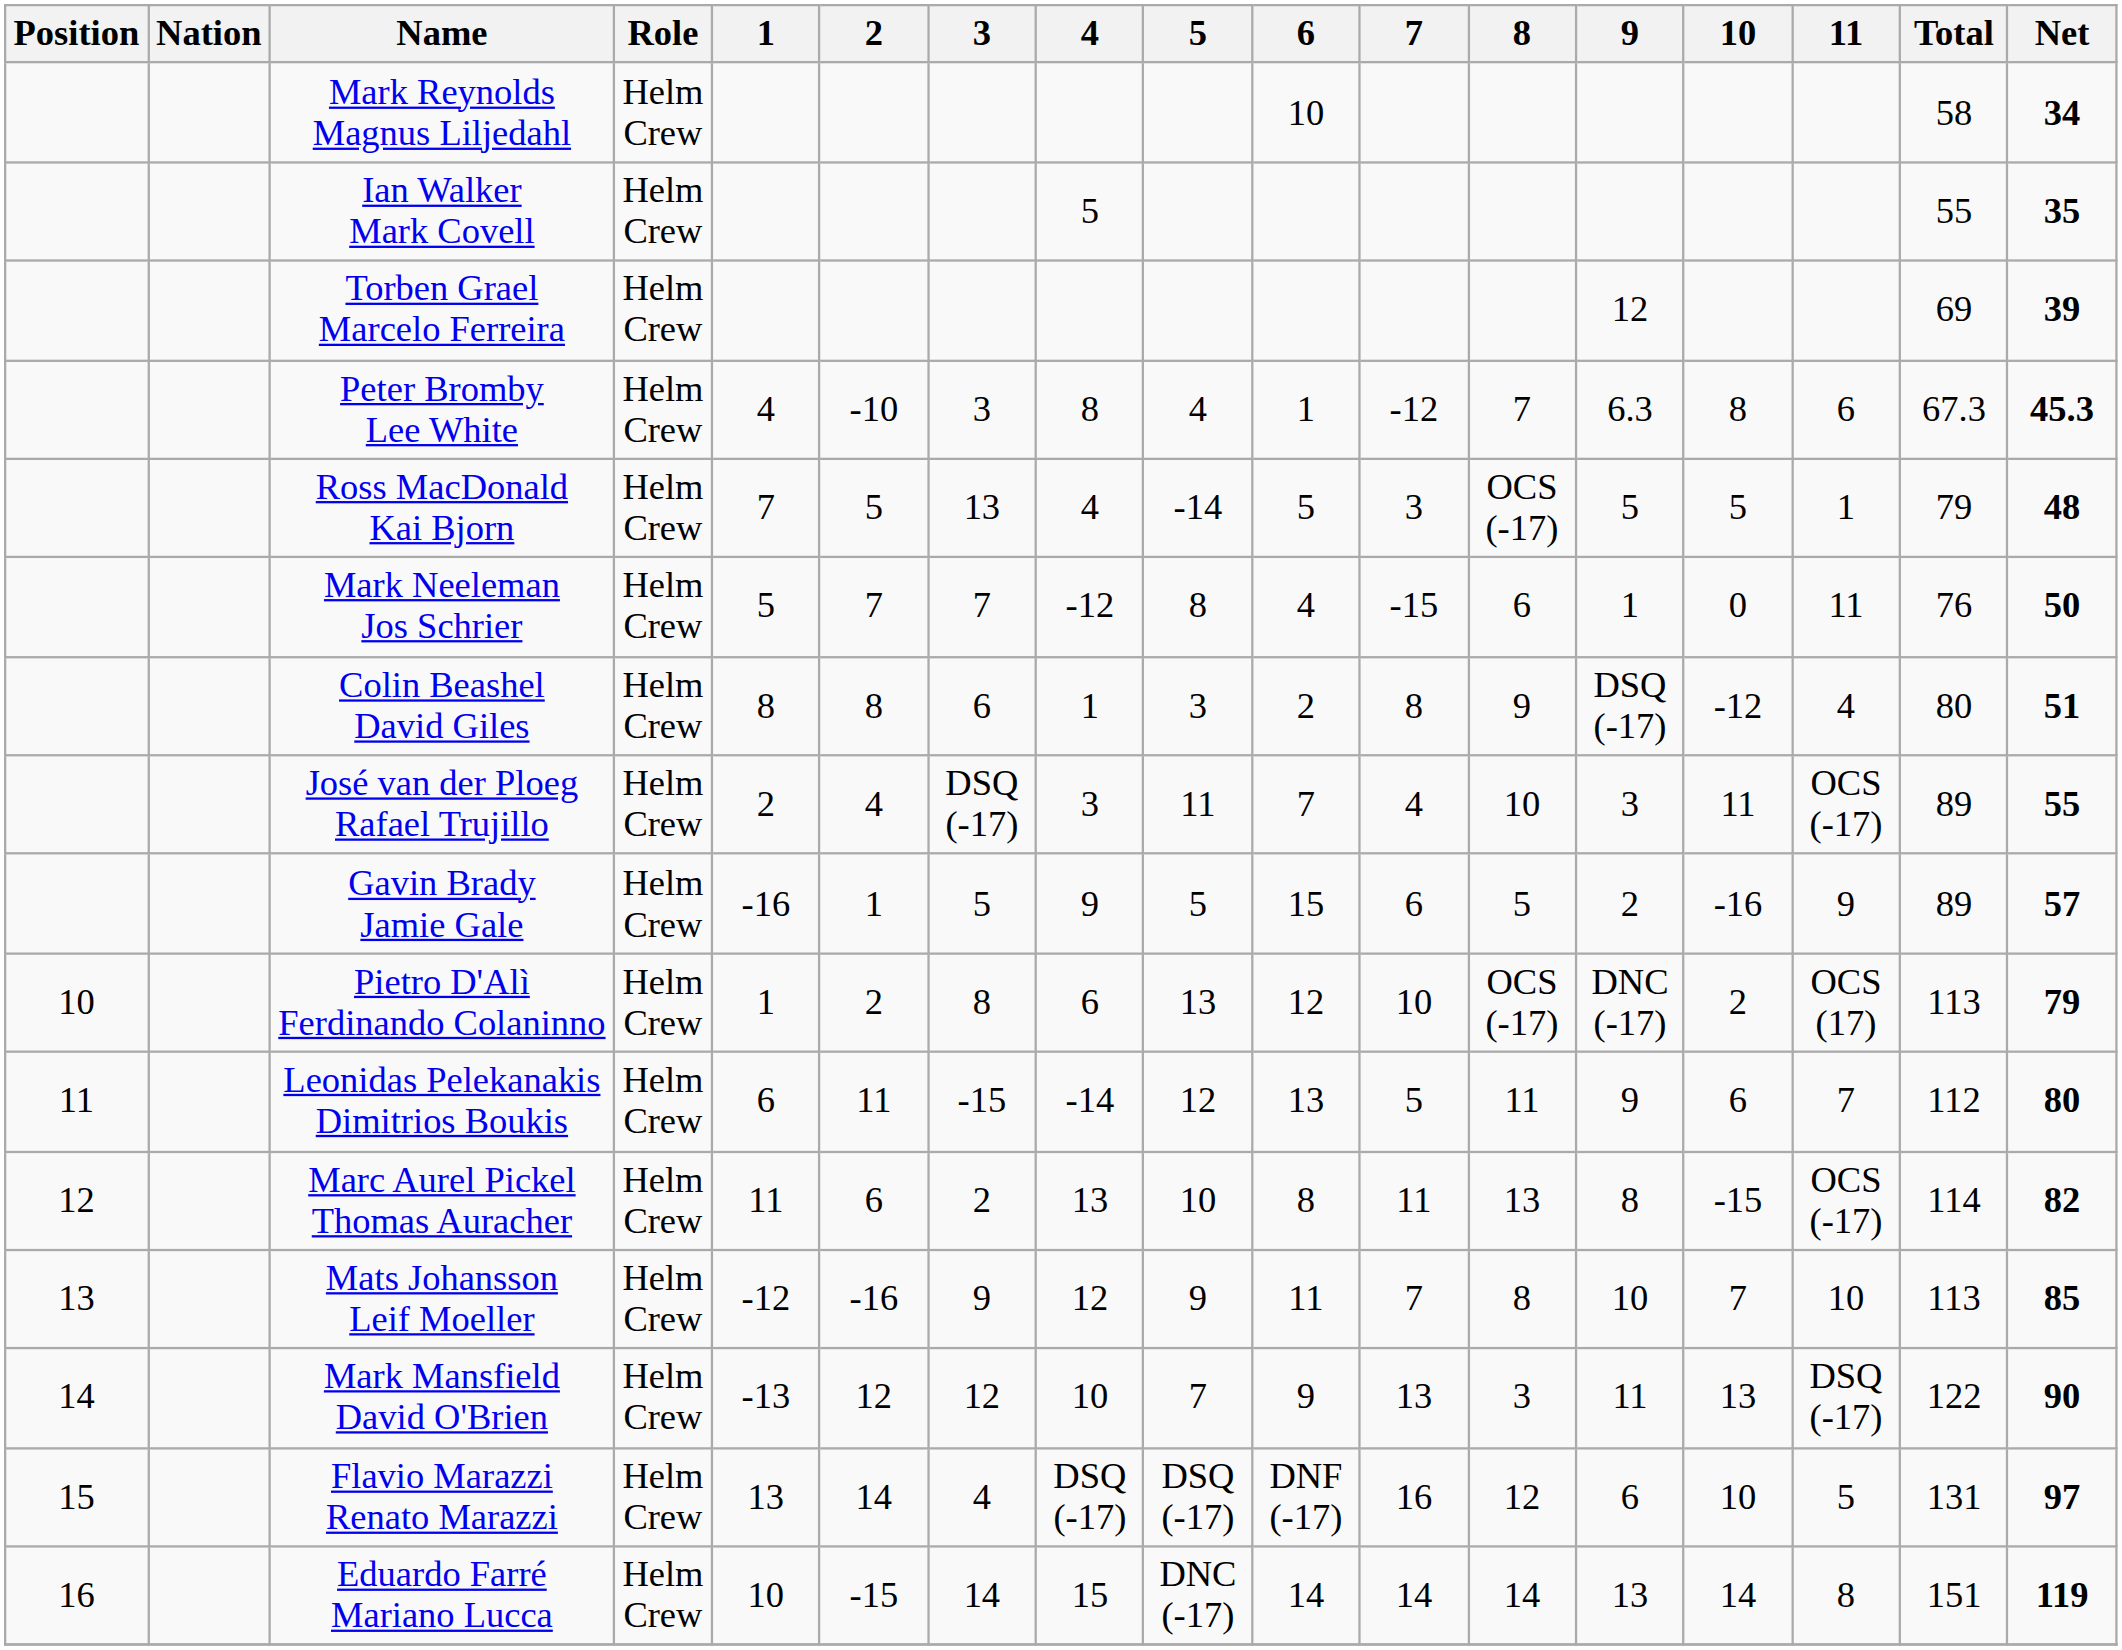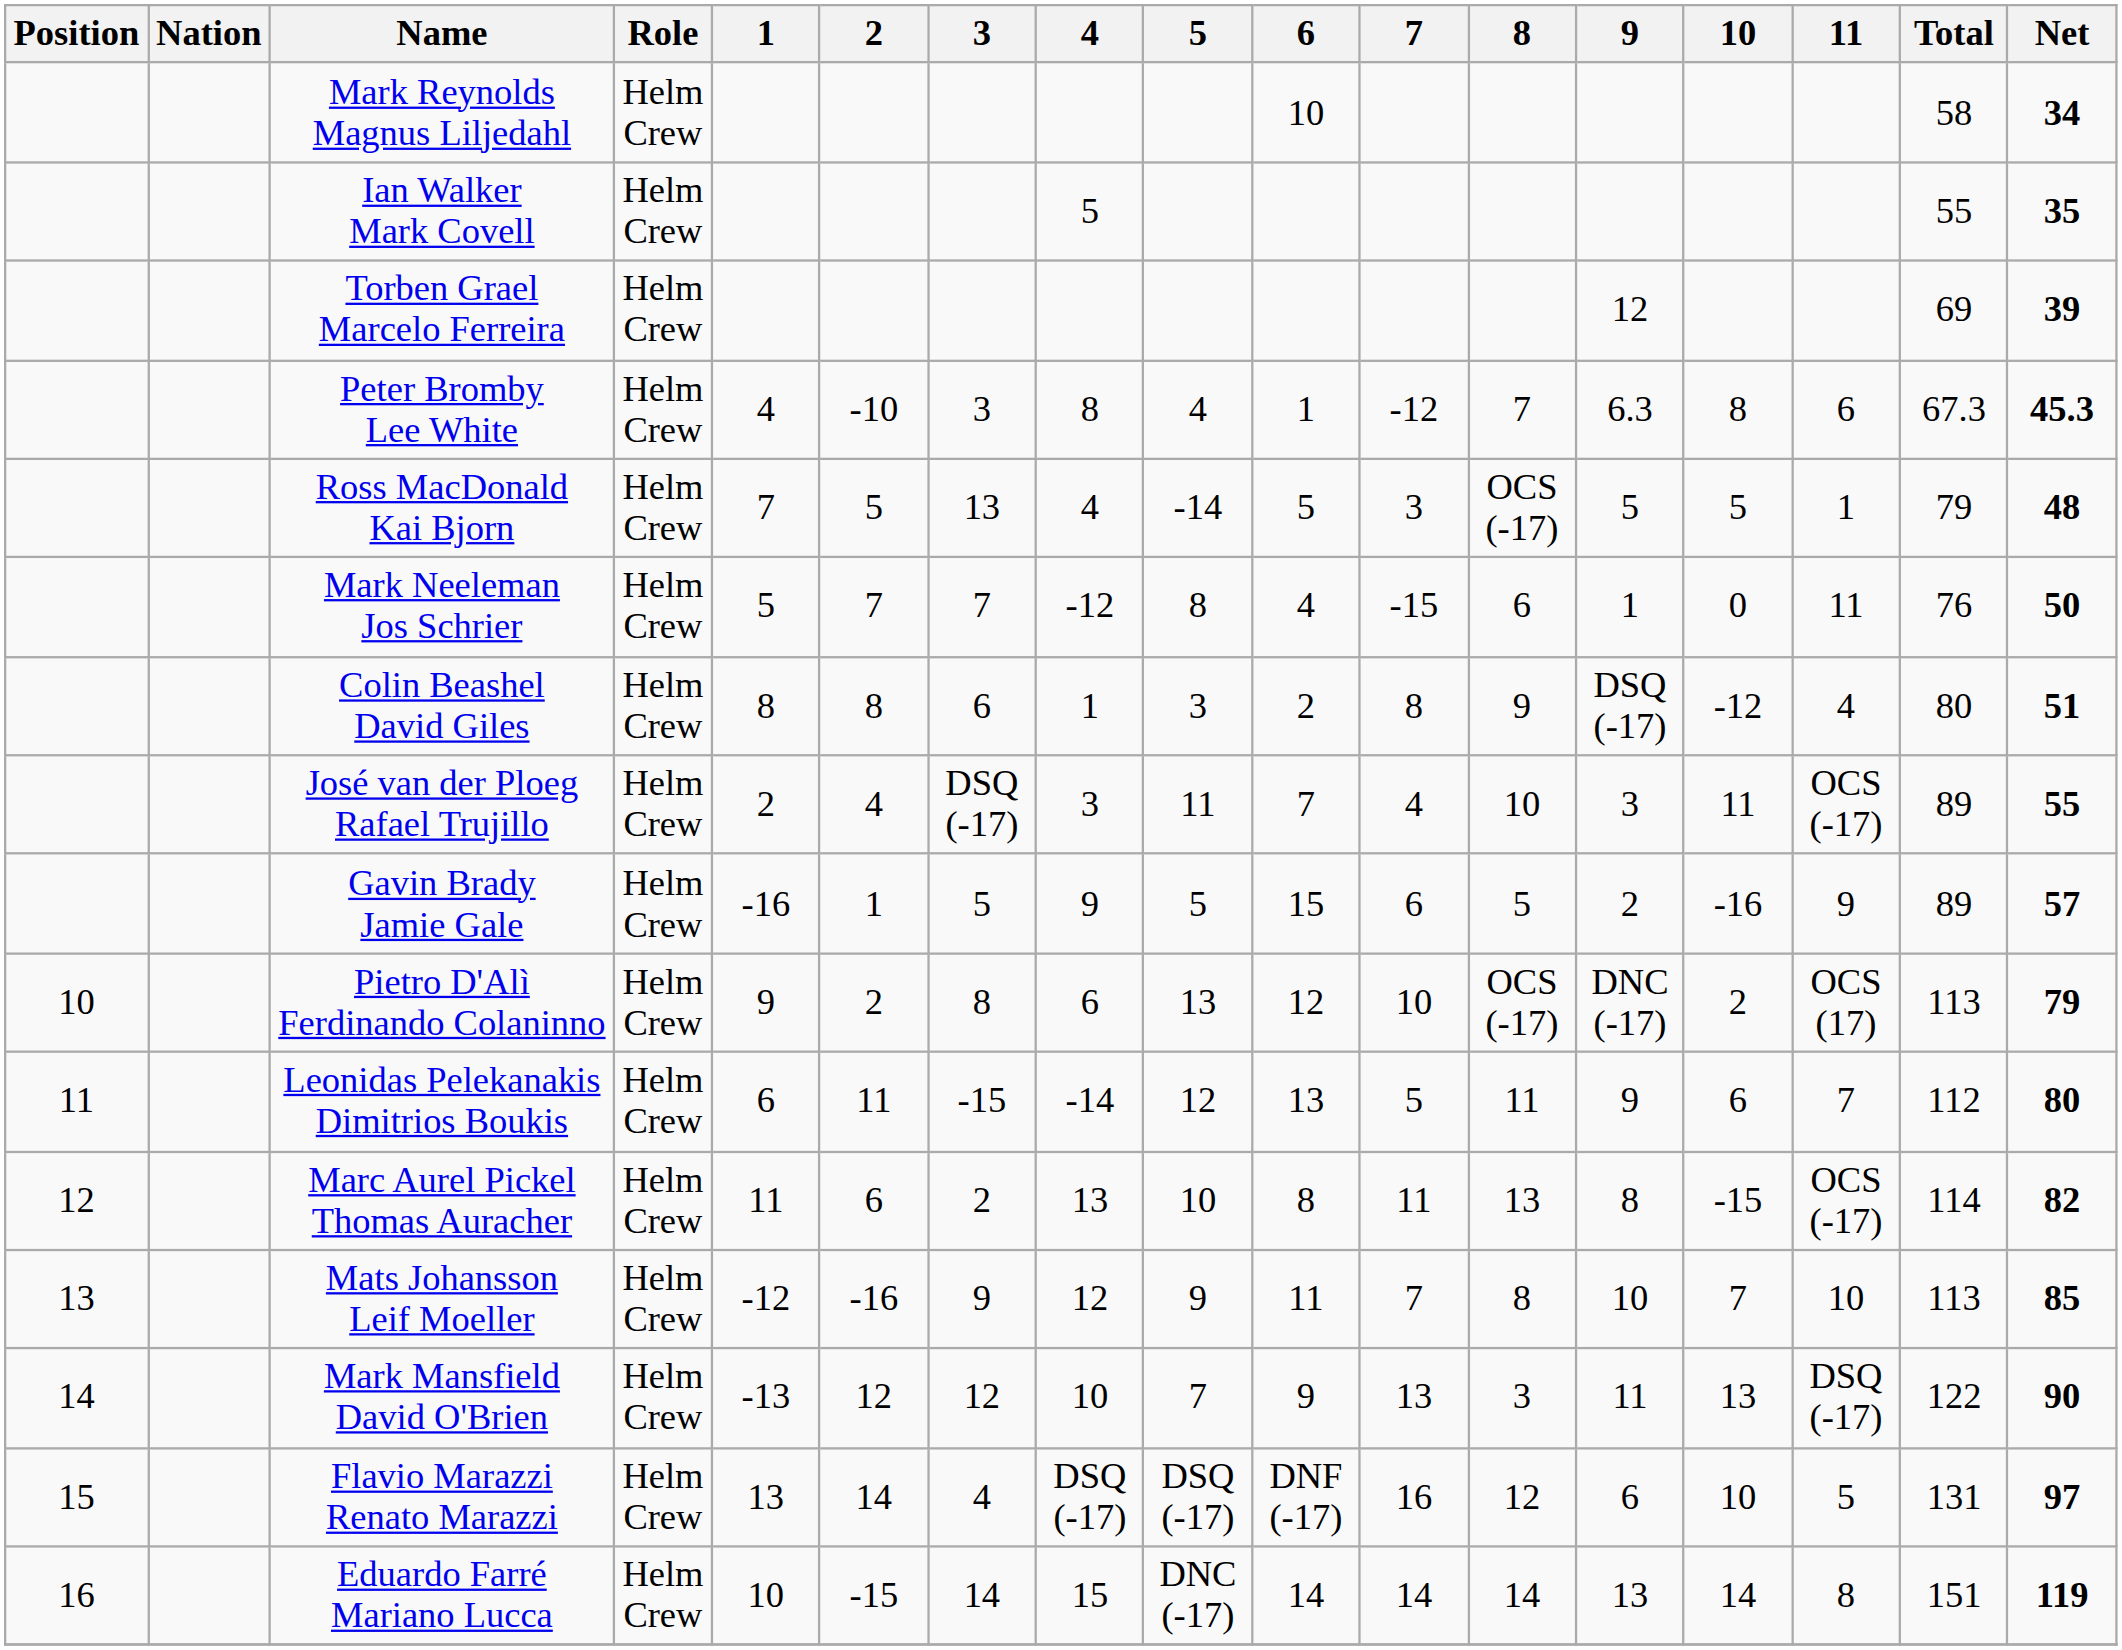 <table class="sortable wikitable" style="text-align:center;">
 <tr>
 <th>Position</th>
 <th>Nation</th>
 <th>Name</th>
 <th>Role</th>
 <th width=40>1</th>
 <th width=40>2</th>
 <th width=40>3</th>
 <th width=40>4</th>
 <th width=40>5</th>
 <th width=40>6</th>
 <th width=40>7</th>
 <th width=40>8</th>
 <th width=40>9</th>
 <th width=40>10</th>
 <th width=40>11</th>
 <th width=40>Total</th>
 <th width=40>Net</th>
 </tr>
 <tr>
 <td></td>
 <td align=left></td>
 <td><a href='#'>Mark Reynolds</a> <br> <a href='#'>Magnus Liljedahl</a></td>
 <td>Helm <br> Crew</td>
 <td></td>
 <td></td>
 <td></td>
 <td></td>
 <td></td>
 <td>10</td>
 <td></td>
 <td></td>
 <td></td>
 <td></td>
 <td></td>
 <td>58</td>
 <td><strong>34</strong></td>
 </tr>
 <tr>
 <td></td>
 <td align=left></td>
 <td><a href='#'>Ian Walker</a> <br> <a href='#'>Mark Covell</a></td>
 <td>Helm <br> Crew</td>
 <td></td>
 <td></td>
 <td></td>
 <td>5</td>
 <td></td>
 <td></td>
 <td></td>
 <td></td>
 <td></td>
 <td></td>
 <td></td>
 <td>55</td>
 <td><strong>35</strong></td>
 </tr>
 <tr>
 <td></td>
 <td align=left></td>
 <td><a href='#'>Torben Grael</a> <br> <a href='#'>Marcelo Ferreira</a></td>
 <td>Helm <br> Crew</td>
 <td></td>
 <td></td>
 <td></td>
 <td></td>
 <td></td>
 <td></td>
 <td></td>
 <td></td>
 <td>12</td>
 <td></td>
 <td></td>
 <td>69</td>
 <td><strong>39</strong></td>
 </tr>
 <tr>
 <td></td>
 <td align=left></td>
 <td><a href='#'>Peter Bromby</a> <br> <a href='#'>Lee White</a></td>
 <td>Helm <br> Crew</td>
 <td>4</td>
 <td>-10</td>
 <td>3</td>
 <td>8</td>
 <td>4</td>
 <td>1</td>
 <td>-12</td>
 <td>7</td>
 <td>6.3</td>
 <td>8</td>
 <td>6</td>
 <td>67.3</td>
 <td><strong>45.3</strong></td>
 </tr>
 <tr>
 <td></td>
 <td align=left></td>
 <td><a href='#'>Ross MacDonald</a> <br> <a href='#'>Kai Bjorn</a></td>
 <td>Helm <br> Crew</td>
 <td>7</td>
 <td>5</td>
 <td>13</td>
 <td>4</td>
 <td>-14</td>
 <td>5</td>
 <td>3</td>
 <td>OCS (-17)</td>
 <td>5</td>
 <td>5</td>
 <td>1</td>
 <td>79</td>
 <td><strong>48</strong></td>
 </tr>
 <tr>
 <td></td>
 <td align=left></td>
 <td><a href='#'>Mark Neeleman</a> <br> <a href='#'>Jos Schrier</a></td>
 <td>Helm <br> Crew</td>
 <td>5</td>
 <td>7</td>
 <td>7</td>
 <td>-12</td>
 <td>8</td>
 <td>4</td>
 <td>-15</td>
 <td>6</td>
 <td>1</td>
 <td>0</td>
 <td>11</td>
 <td>76</td>
 <td><strong>50</strong></td>
 </tr>
 <tr>
 <td></td>
 <td align=left></td>
 <td><a href='#'>Colin Beashel</a> <br> <a href='#'>David Giles</a></td>
 <td>Helm <br> Crew</td>
 <td>8</td>
 <td>8</td>
 <td>6</td>
 <td>1</td>
 <td>3</td>
 <td>2</td>
 <td>8</td>
 <td>9</td>
 <td>DSQ (-17)</td>
 <td>-12</td>
 <td>4</td>
 <td>80</td>
 <td><strong>51</strong></td>
 </tr>
 <tr>
 <td></td>
 <td align=left></td>
 <td><a href='#'>José van der Ploeg</a> <br> <a href='#'>Rafael Trujillo</a></td>
 <td>Helm <br> Crew</td>
 <td>2</td>
 <td>4</td>
 <td>DSQ (-17)</td>
 <td>3</td>
 <td>11</td>
 <td>7</td>
 <td>4</td>
 <td>10</td>
 <td>3</td>
 <td>11</td>
 <td>OCS (-17)</td>
 <td>89</td>
 <td><strong>55</strong></td>
 </tr>
 <tr>
 <td></td>
 <td align=left></td>
 <td><a href='#'>Gavin Brady</a> <br> <a href='#'>Jamie Gale</a></td>
 <td>Helm <br> Crew</td>
 <td>-16</td>
 <td>1</td>
 <td>5</td>
 <td>9</td>
 <td>5</td>
 <td>15</td>
 <td>6</td>
 <td>5</td>
 <td>2</td>
 <td>-16</td>
 <td>9</td>
 <td>89</td>
 <td><strong>57</strong></td>
 </tr>
 <tr>
 <td>10</td>
 <td align=left></td>
 <td><a href='#'>Pietro D'Alì</a> <br> <a href='#'>Ferdinando Colaninno</a></td>
 <td>Helm <br> Crew</td>
-<td>1</td>
+<td>9</td>
 <td>2</td>
 <td>8</td>
 <td>6</td>
 <td>13</td>
 <td>12</td>
 <td>10</td>
 <td>OCS (-17)</td>
 <td>DNC (-17)</td>
 <td>2</td>
 <td>OCS (17)</td>
 <td>113</td>
 <td><strong>79</strong></td>
 </tr>
 <tr>
 <td>11</td>
 <td align=left></td>
 <td><a href='#'>Leonidas Pelekanakis</a> <br> <a href='#'>Dimitrios Boukis</a></td>
 <td>Helm <br> Crew</td>
 <td>6</td>
 <td>11</td>
 <td>-15</td>
 <td>-14</td>
 <td>12</td>
 <td>13</td>
 <td>5</td>
 <td>11</td>
 <td>9</td>
 <td>6</td>
 <td>7</td>
 <td>112</td>
 <td><strong>80</strong></td>
 </tr>
 <tr>
 <td>12</td>
 <td align=left></td>
 <td><a href='#'>Marc Aurel Pickel</a> <br> <a href='#'>Thomas Auracher</a></td>
 <td>Helm <br> Crew</td>
 <td>11</td>
 <td>6</td>
 <td>2</td>
 <td>13</td>
 <td>10</td>
 <td>8</td>
 <td>11</td>
 <td>13</td>
 <td>8</td>
 <td>-15</td>
 <td>OCS (-17)</td>
 <td>114</td>
 <td><strong>82</strong></td>
 </tr>
 <tr>
 <td>13</td>
 <td align=left></td>
 <td><a href='#'>Mats Johansson</a> <br> <a href='#'>Leif Moeller</a></td>
 <td>Helm <br> Crew</td>
 <td>-12</td>
 <td>-16</td>
 <td>9</td>
 <td>12</td>
 <td>9</td>
 <td>11</td>
 <td>7</td>
 <td>8</td>
 <td>10</td>
 <td>7</td>
 <td>10</td>
 <td>113</td>
 <td><strong>85</strong></td>
 </tr>
 <tr>
 <td>14</td>
 <td align=left></td>
 <td><a href='#'>Mark Mansfield</a> <br> <a href='#'>David O'Brien</a></td>
 <td>Helm <br> Crew</td>
 <td>-13</td>
 <td>12</td>
 <td>12</td>
 <td>10</td>
 <td>7</td>
 <td>9</td>
 <td>13</td>
 <td>3</td>
 <td>11</td>
 <td>13</td>
 <td>DSQ (-17)</td>
 <td>122</td>
 <td><strong>90</strong></td>
 </tr>
 <tr>
 <td>15</td>
 <td align=left></td>
 <td><a href='#'>Flavio Marazzi</a> <br> <a href='#'>Renato Marazzi</a></td>
 <td>Helm <br> Crew</td>
 <td>13</td>
 <td>14</td>
 <td>4</td>
 <td>DSQ (-17)</td>
 <td>DSQ (-17)</td>
 <td>DNF (-17)</td>
 <td>16</td>
 <td>12</td>
 <td>6</td>
 <td>10</td>
 <td>5</td>
 <td>131</td>
 <td><strong>97</strong></td>
 </tr>
 <tr>
 <td>16</td>
 <td align=left></td>
 <td><a href='#'>Eduardo Farré</a> <br> <a href='#'>Mariano Lucca</a></td>
 <td>Helm <br> Crew</td>
 <td>10</td>
 <td>-15</td>
 <td>14</td>
 <td>15</td>
 <td>DNC (-17)</td>
 <td>14</td>
 <td>14</td>
 <td>14</td>
 <td>13</td>
 <td>14</td>
 <td>8</td>
 <td>151</td>
 <td><strong>119</strong></td>
 </tr>
 <tr>
 </tr>
 </table>
